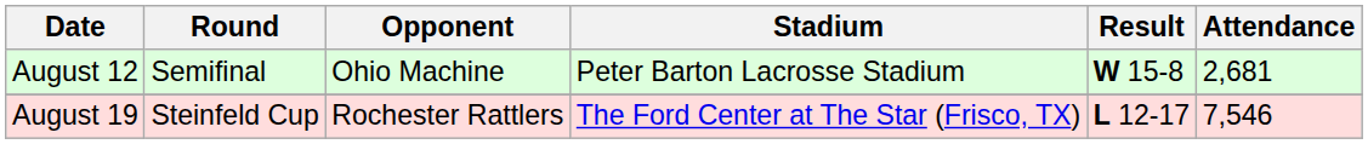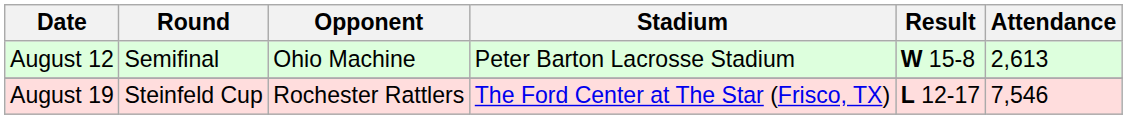 <table class="wikitable">
 <tr>
 <th>Date</th>
 <th>Round</th>
 <th>Opponent</th>
 <th>Stadium</th>
 <th>Result</th>
 <th>Attendance</th>
 </tr>
 <tr bgcolor=DDFFDD>
 <td>August 12</td>
 <td>Semifinal</td>
 <td>Ohio Machine</td>
 <td>Peter Barton Lacrosse Stadium</td>
 <td><strong>W</strong> 15-8</td>
-<td>2,681</td>
+<td>2,613</td>
 </tr>
 <tr>
 </tr>
 <tr bgcolor=FFDDDD>
 <td>August 19</td>
 <td>Steinfeld Cup</td>
 <td>Rochester Rattlers</td>
 <td><a href='#'>The Ford Center at The Star</a> (<a href='#'>Frisco, TX</a>)</td>
 <td><strong>L</strong> 12-17</td>
 <td>7,546</td>
 </tr>
 </table>
